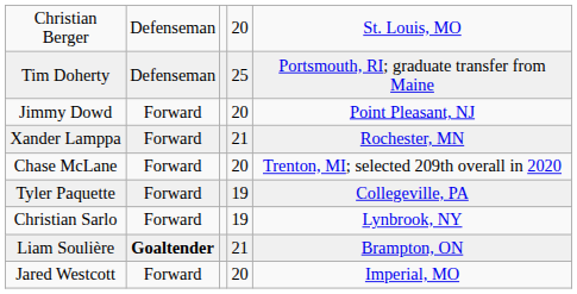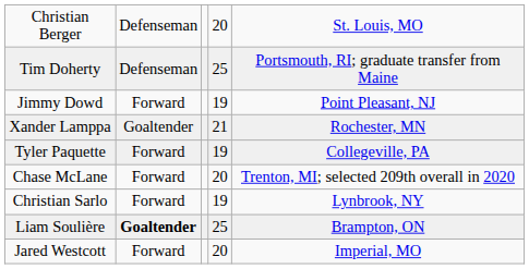 <table class="wikitable" width="60%">
 <tr align="center" bgcolor="">
 <td>Christian Berger</td>
 <td>Defenseman</td>
 <td></td>
 <td>20</td>
 <td><a href='#'>St. Louis, MO</a></td>
 </tr>
 <tr align="center" bgcolor="f0f0f0">
 <td>Tim Doherty</td>
 <td>Defenseman</td>
 <td></td>
 <td>25</td>
 <td><a href='#'>Portsmouth, RI</a>; graduate transfer from <a href='#'>Maine</a></td>
 </tr>
 <tr align="center" bgcolor="">
 <td>Jimmy Dowd</td>
 <td>Forward</td>
 <td></td>
-<td>20</td>
+<td>19</td>
 <td><a href='#'>Point Pleasant, NJ</a></td>
 </tr>
 <tr align="center" bgcolor="f0f0f0">
 <td>Xander Lamppa</td>
-<td>Forward</td>
+<td>Goaltender</td>
 <td></td>
 <td>21</td>
 <td><a href='#'>Rochester, MN</a></td>
+</tr>
+<tr align="center" bgcolor="f0f0f0">
+<td>Tyler Paquette</td>
+<td>Forward</td>
+<td></td>
+<td>19</td>
+<td><a href='#'>Collegeville, PA</a></td>
 </tr>
 <tr align="center" bgcolor="">
 <td>Chase McLane</td>
 <td>Forward</td>
 <td></td>
 <td>20</td>
 <td><a href='#'>Trenton, MI</a>; selected 209th overall in <a href='#'>2020</a></td>
-</tr>
-<tr align="center" bgcolor="f0f0f0">
-<td>Tyler Paquette</td>
-<td>Forward</td>
-<td></td>
-<td>19</td>
-<td><a href='#'>Collegeville, PA</a></td>
 </tr>
 <tr align="center" bgcolor="">
 <td>Christian Sarlo</td>
 <td>Forward</td>
 <td></td>
 <td>19</td>
 <td><a href='#'>Lynbrook, NY</a></td>
 </tr>
 <tr align="center" bgcolor="f0f0f0">
 <td>Liam Soulière</td>
 <td><strong>Goaltender</strong></td>
 <td></td>
-<td>21</td>
+<td>25</td>
 <td><a href='#'>Brampton, ON</a></td>
 </tr>
 <tr align="center" bgcolor="">
 <td>Jared Westcott</td>
 <td>Forward</td>
 <td></td>
 <td>20</td>
 <td><a href='#'>Imperial, MO</a></td>
 </tr>
 </table>
